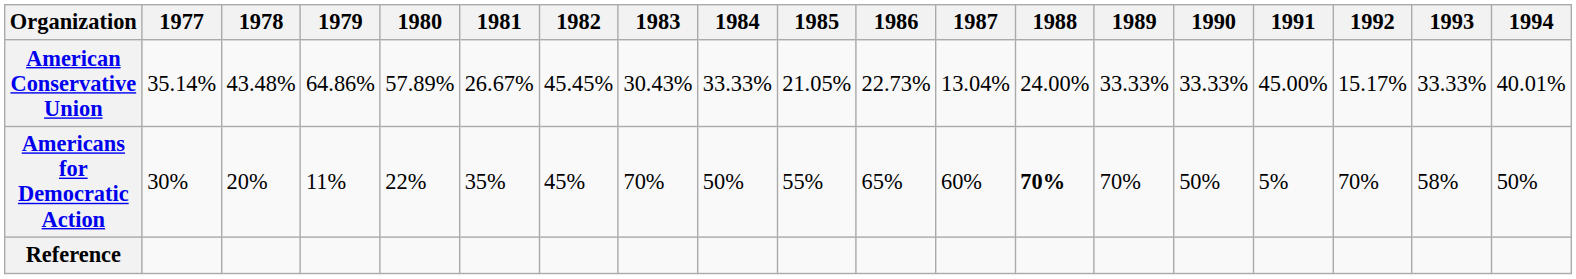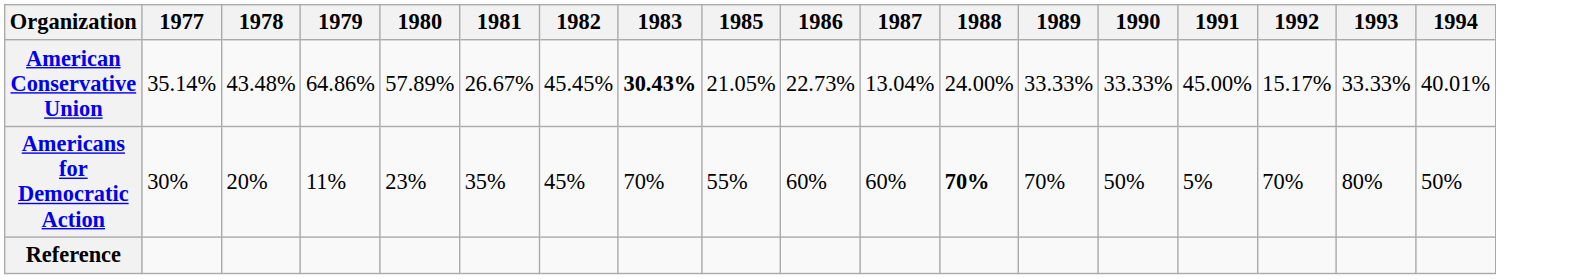 <table class=wikitable>
 <tr>
 <th>Organization</th>
 <th>1977</th>
 <th>1978</th>
 <th>1979</th>
 <th>1980</th>
 <th>1981</th>
 <th>1982</th>
 <th>1983</th>
-<th>1984</th>
 <th>1985</th>
 <th>1986</th>
 <th>1987</th>
 <th>1988</th>
 <th>1989</th>
 <th>1990</th>
 <th>1991</th>
 <th>1992</th>
 <th>1993</th>
 <th>1994</th>
 </tr>
 <tr>
 <th><a href='#'>American Conservative Union</a></th>
 <td>35.14%</td>
 <td>43.48%</td>
 <td>64.86%</td>
 <td>57.89%</td>
 <td>26.67%</td>
 <td>45.45%</td>
-<td>30.43%</td>
-<td>33.33%</td>
+<td><strong>30.43%</strong></td>
 <td>21.05%</td>
 <td>22.73%</td>
 <td>13.04%</td>
 <td>24.00%</td>
 <td>33.33%</td>
 <td>33.33%</td>
 <td>45.00%</td>
 <td>15.17%</td>
 <td>33.33%</td>
 <td>40.01%</td>
 </tr>
 <tr>
 <th><a href='#'>Americans for Democratic Action</a></th>
 <td>30%</td>
 <td>20%</td>
 <td>11%</td>
-<td>22%</td>
+<td>23%</td>
 <td>35%</td>
 <td>45%</td>
 <td>70%</td>
-<td>50%</td>
 <td>55%</td>
-<td>65%</td>
+<td>60%</td>
 <td>60%</td>
 <td><strong>70%</strong></td>
 <td>70%</td>
 <td>50%</td>
 <td>5%</td>
 <td>70%</td>
-<td>58%</td>
+<td>80%</td>
 <td>50%</td>
 </tr>
 <tr>
 <th>Reference</th>
 <td></td>
 <td></td>
 <td></td>
 <td></td>
 <td></td>
 <td></td>
 <td></td>
 <td></td>
 <td></td>
 <td></td>
 <td></td>
 <td></td>
 <td></td>
 <td></td>
 <td></td>
 <td></td>
 <td></td>
-<td></td>
 </tr>
 </table>
